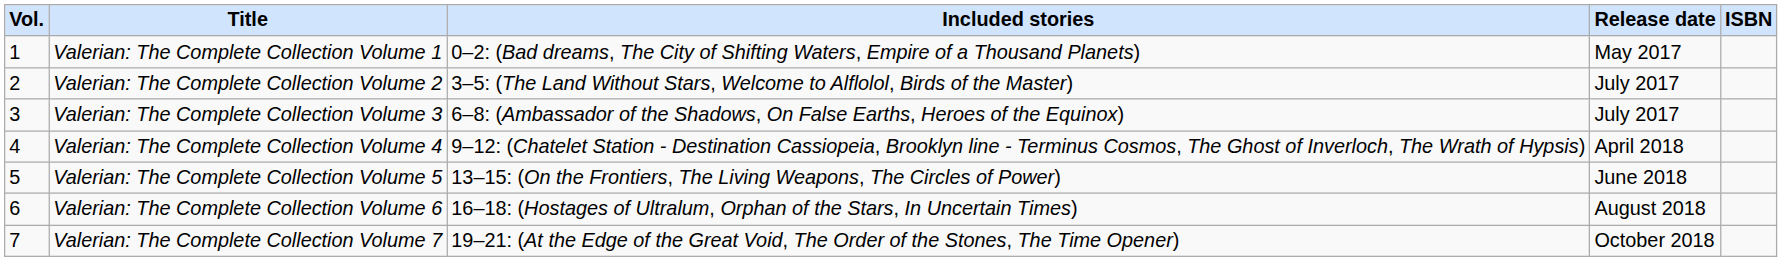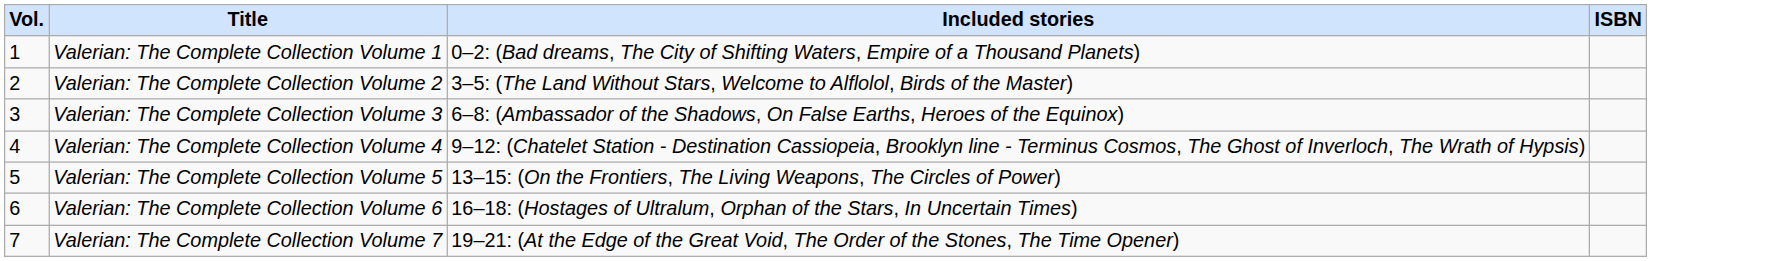 <table class="wikitable sortable">
 <tr>
 <th style="background-color:#D0E4FE" data-sort-type-"number">Vol.</th>
 <th style="background-color:#D0E4FE">Title</th>
 <th style="background-color:#D0E4FE">Included stories</th>
-<th style="background-color:#D0E4FE">Release date</th>
 <th style="background-color:#D0E4FE">ISBN</th>
 </tr>
 <tr>
 <td>1</td>
 <td><em>Valerian: The Complete Collection Volume 1</em></td>
 <td>0–2: (<em>Bad dreams</em>, <em>The City of Shifting Waters</em>, <em>Empire of a Thousand Planets</em>)</td>
-<td>May 2017</td>
 <td></td>
 </tr>
 <tr>
 <td>2</td>
 <td><em>Valerian: The Complete Collection Volume 2</em></td>
 <td>3–5: (<em>The Land Without Stars</em>, <em>Welcome to Alflolol</em>, <em>Birds of the Master</em>)</td>
-<td>July 2017</td>
 <td></td>
 </tr>
 <tr>
 <td>3</td>
 <td><em>Valerian: The Complete Collection Volume 3</em></td>
 <td>6–8: (<em>Ambassador of the Shadows</em>, <em>On False Earths</em>, <em>Heroes of the Equinox</em>)</td>
-<td>July 2017</td>
 <td></td>
 </tr>
 <tr>
 <td>4</td>
 <td><em>Valerian: The Complete Collection Volume 4</em></td>
 <td>9–12: (<em>Chatelet Station - Destination Cassiopeia</em>, <em>Brooklyn line - Terminus Cosmos</em>, <em>The Ghost of Inverloch</em>, <em>The Wrath of Hypsis</em>)</td>
-<td>April 2018</td>
 <td></td>
 </tr>
 <tr>
 <td>5</td>
 <td><em>Valerian: The Complete Collection Volume 5</em></td>
 <td>13–15: (<em>On the Frontiers</em>, <em>The Living Weapons</em>, <em>The Circles of Power</em>)</td>
-<td>June 2018</td>
 <td></td>
 </tr>
 <tr>
 <td>6</td>
 <td><em>Valerian: The Complete Collection Volume 6</em></td>
 <td>16–18: (<em>Hostages of Ultralum</em>, <em>Orphan of the Stars</em>, <em>In Uncertain Times</em>)</td>
-<td>August 2018</td>
 <td></td>
 </tr>
 <tr>
 <td>7</td>
 <td><em>Valerian: The Complete Collection Volume 7</em></td>
 <td>19–21: (<em>At the Edge of the Great Void</em>, <em>The Order of the Stones</em>, <em>The Time Opener</em>)</td>
-<td>October 2018</td>
 <td></td>
 </tr>
 </table>
